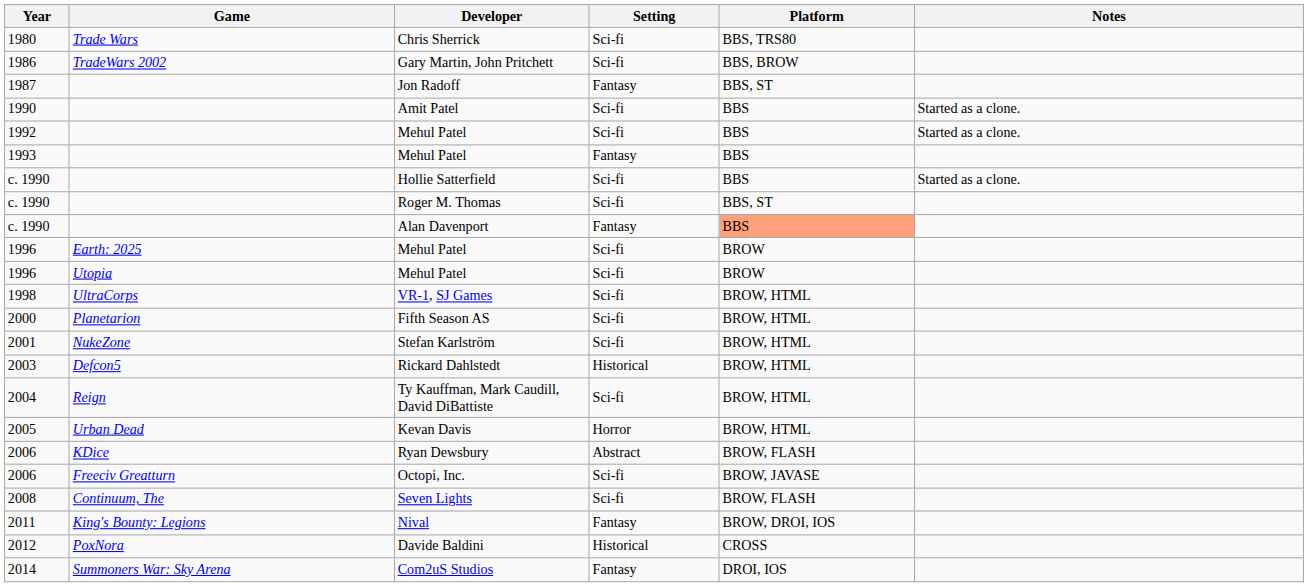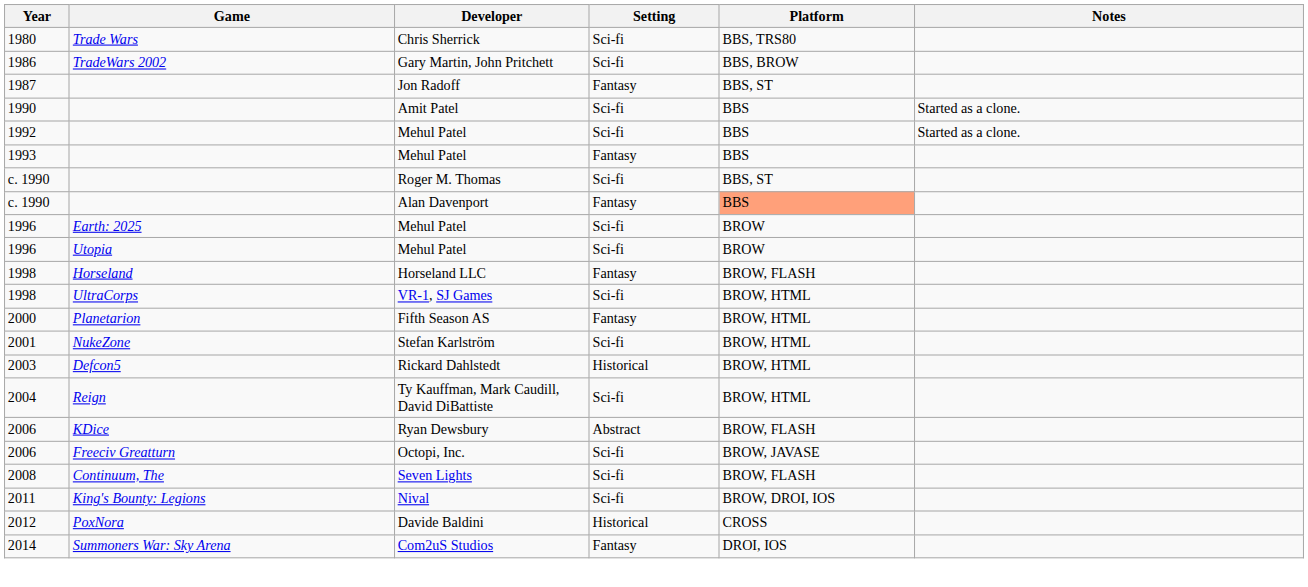 <table class="wikitable sortable" style="font-size:85%;">
 <tr>
 <th width="5%">Year</th>
 <th width="25%">Game</th>
 <th width="15%">Developer</th>
 <th width="10%">Setting</th>
 <th width="15%">Platform</th>
 <th width="30%">Notes</th>
 </tr>
 <tr>
 <td>1980</td>
 <td><em><a href='#'>Trade Wars</a></em></td>
 <td>Chris Sherrick</td>
 <td>Sci-fi</td>
 <td>BBS, TRS80</td>
 <td></td>
 </tr>
 <tr>
 <td>1986</td>
 <td><em><a href='#'>TradeWars 2002</a></em></td>
 <td>Gary Martin, John Pritchett</td>
 <td>Sci-fi</td>
 <td>BBS, BROW</td>
 <td></td>
 </tr>
 <tr>
 <td>1987</td>
 <td><em></em></td>
 <td>Jon Radoff</td>
 <td>Fantasy</td>
 <td>BBS, ST</td>
 <td></td>
 </tr>
 <tr>
 <td>1990</td>
 <td><em></em></td>
 <td>Amit Patel</td>
 <td>Sci-fi</td>
 <td>BBS</td>
 <td>Started as a <em></em> clone.</td>
 </tr>
 <tr>
 <td>1992</td>
 <td><em></em></td>
 <td>Mehul Patel</td>
 <td>Sci-fi</td>
 <td>BBS</td>
 <td>Started as a <em></em> clone.</td>
 </tr>
 <tr>
 <td>1993</td>
 <td><em></em></td>
 <td>Mehul Patel</td>
 <td>Fantasy</td>
 <td>BBS</td>
 <td></td>
 </tr>
 <tr>
 <td>c. 1990</td>
 <td><em></em></td>
-<td>Hollie Satterfield</td>
-<td>Sci-fi</td>
-<td>BBS</td>
-<td>Started as a <em></em> clone.</td>
-</tr>
-<tr>
-<td>c. 1990</td>
-<td><em></em></td>
 <td>Roger M. Thomas</td>
 <td>Sci-fi</td>
 <td>BBS, ST</td>
 <td></td>
 </tr>
 <tr>
 <td>c. 1990</td>
 <td><em></em></td>
 <td>Alan Davenport</td>
 <td>Fantasy</td>
 <td style="background: lightsalmon;">BBS</td>
 <td></td>
 </tr>
 <tr>
 <td>1996</td>
 <td><em><a href='#'>Earth: 2025</a></em></td>
 <td>Mehul Patel</td>
 <td>Sci-fi</td>
 <td>BROW</td>
 <td></td>
 </tr>
 <tr>
 <td>1996</td>
 <td><em><a href='#'>Utopia</a></em></td>
 <td>Mehul Patel</td>
 <td>Sci-fi</td>
 <td>BROW</td>
 <td></td>
 </tr>
 <tr>
 <td>1998</td>
+<td><em><a href='#'>Horseland</a></em></td>
+<td>Horseland LLC</td>
+<td>Fantasy</td>
+<td>BROW, FLASH</td>
+<td></td>
+</tr>
+<tr>
+<td>1998</td>
 <td><em><a href='#'>UltraCorps</a></em></td>
 <td><a href='#'>VR-1</a>, <a href='#'>SJ Games</a></td>
 <td>Sci-fi</td>
 <td>BROW, HTML</td>
 <td></td>
 </tr>
 <tr>
 <td>2000</td>
 <td><em><a href='#'>Planetarion</a></em></td>
 <td>Fifth Season AS</td>
-<td>Sci-fi</td>
+<td>Fantasy</td>
 <td>BROW, HTML</td>
 <td></td>
 </tr>
 <tr>
 <td>2001</td>
 <td><em><a href='#'>NukeZone</a></em></td>
 <td>Stefan Karlström</td>
 <td>Sci-fi</td>
 <td>BROW, HTML</td>
 <td></td>
 </tr>
 <tr>
 <td>2003</td>
 <td><em><a href='#'>Defcon5</a></em></td>
 <td>Rickard Dahlstedt</td>
 <td>Historical</td>
 <td>BROW, HTML</td>
 <td><em></em></td>
 </tr>
 <tr>
 <td>2004</td>
 <td><em><a href='#'>Reign</a></em></td>
 <td>Ty Kauffman, Mark Caudill, David DiBattiste</td>
 <td>Sci-fi</td>
-<td>BROW, HTML</td>
-<td></td>
-</tr>
-<tr>
-<td>2005</td>
-<td><em><a href='#'>Urban Dead</a></em></td>
-<td>Kevan Davis</td>
-<td>Horror</td>
 <td>BROW, HTML</td>
 <td></td>
 </tr>
 <tr>
 <td>2006</td>
 <td><em><a href='#'>KDice</a></em></td>
 <td>Ryan Dewsbury</td>
 <td>Abstract</td>
 <td>BROW, FLASH</td>
 <td></td>
 </tr>
 <tr>
 <td>2006</td>
 <td><em><a href='#'>Freeciv Greatturn</a></em></td>
 <td>Octopi, Inc.</td>
 <td>Sci-fi</td>
 <td>BROW, JAVASE</td>
 <td></td>
 </tr>
 <tr>
 <td>2008</td>
 <td><em><a href='#'>Continuum, The</a></em></td>
 <td><a href='#'>Seven Lights</a></td>
 <td>Sci-fi</td>
 <td>BROW, FLASH</td>
 <td></td>
 </tr>
 <tr>
 <td>2011</td>
 <td><em><a href='#'>King's Bounty: Legions</a></em></td>
 <td><a href='#'>Nival</a></td>
-<td>Fantasy</td>
+<td>Sci-fi</td>
 <td>BROW, DROI, IOS</td>
 <td></td>
 </tr>
 <tr>
 <td>2012</td>
 <td><em><a href='#'>PoxNora</a></em></td>
 <td>Davide Baldini</td>
 <td>Historical</td>
 <td>CROSS</td>
 <td></td>
 </tr>
 <tr>
 <td>2014</td>
 <td><em><a href='#'>Summoners War: Sky Arena</a></em></td>
 <td><a href='#'>Com2uS Studios</a></td>
 <td>Fantasy</td>
 <td>DROI, IOS</td>
 <td></td>
 </tr>
 </table>
